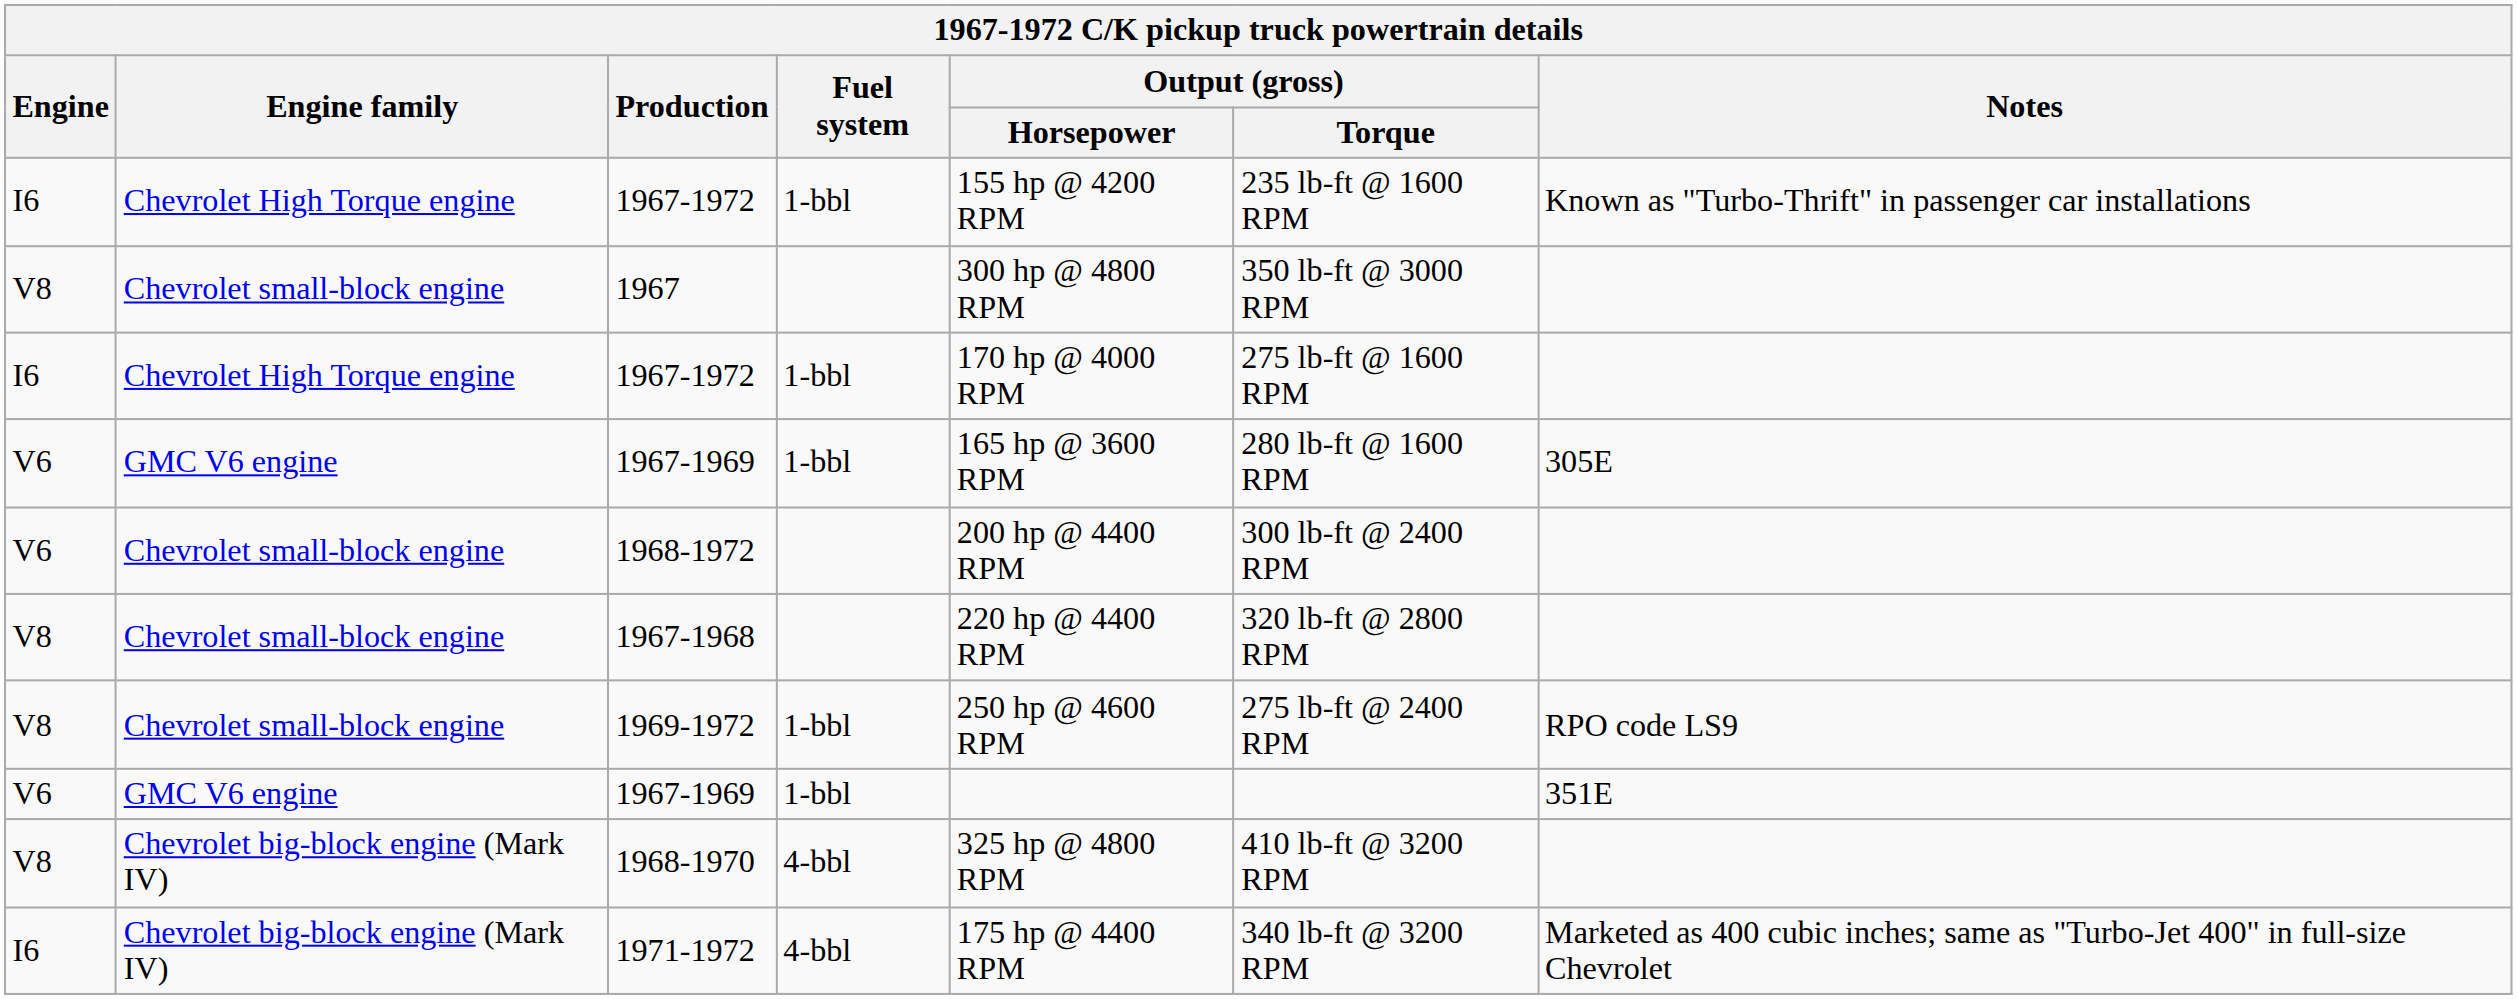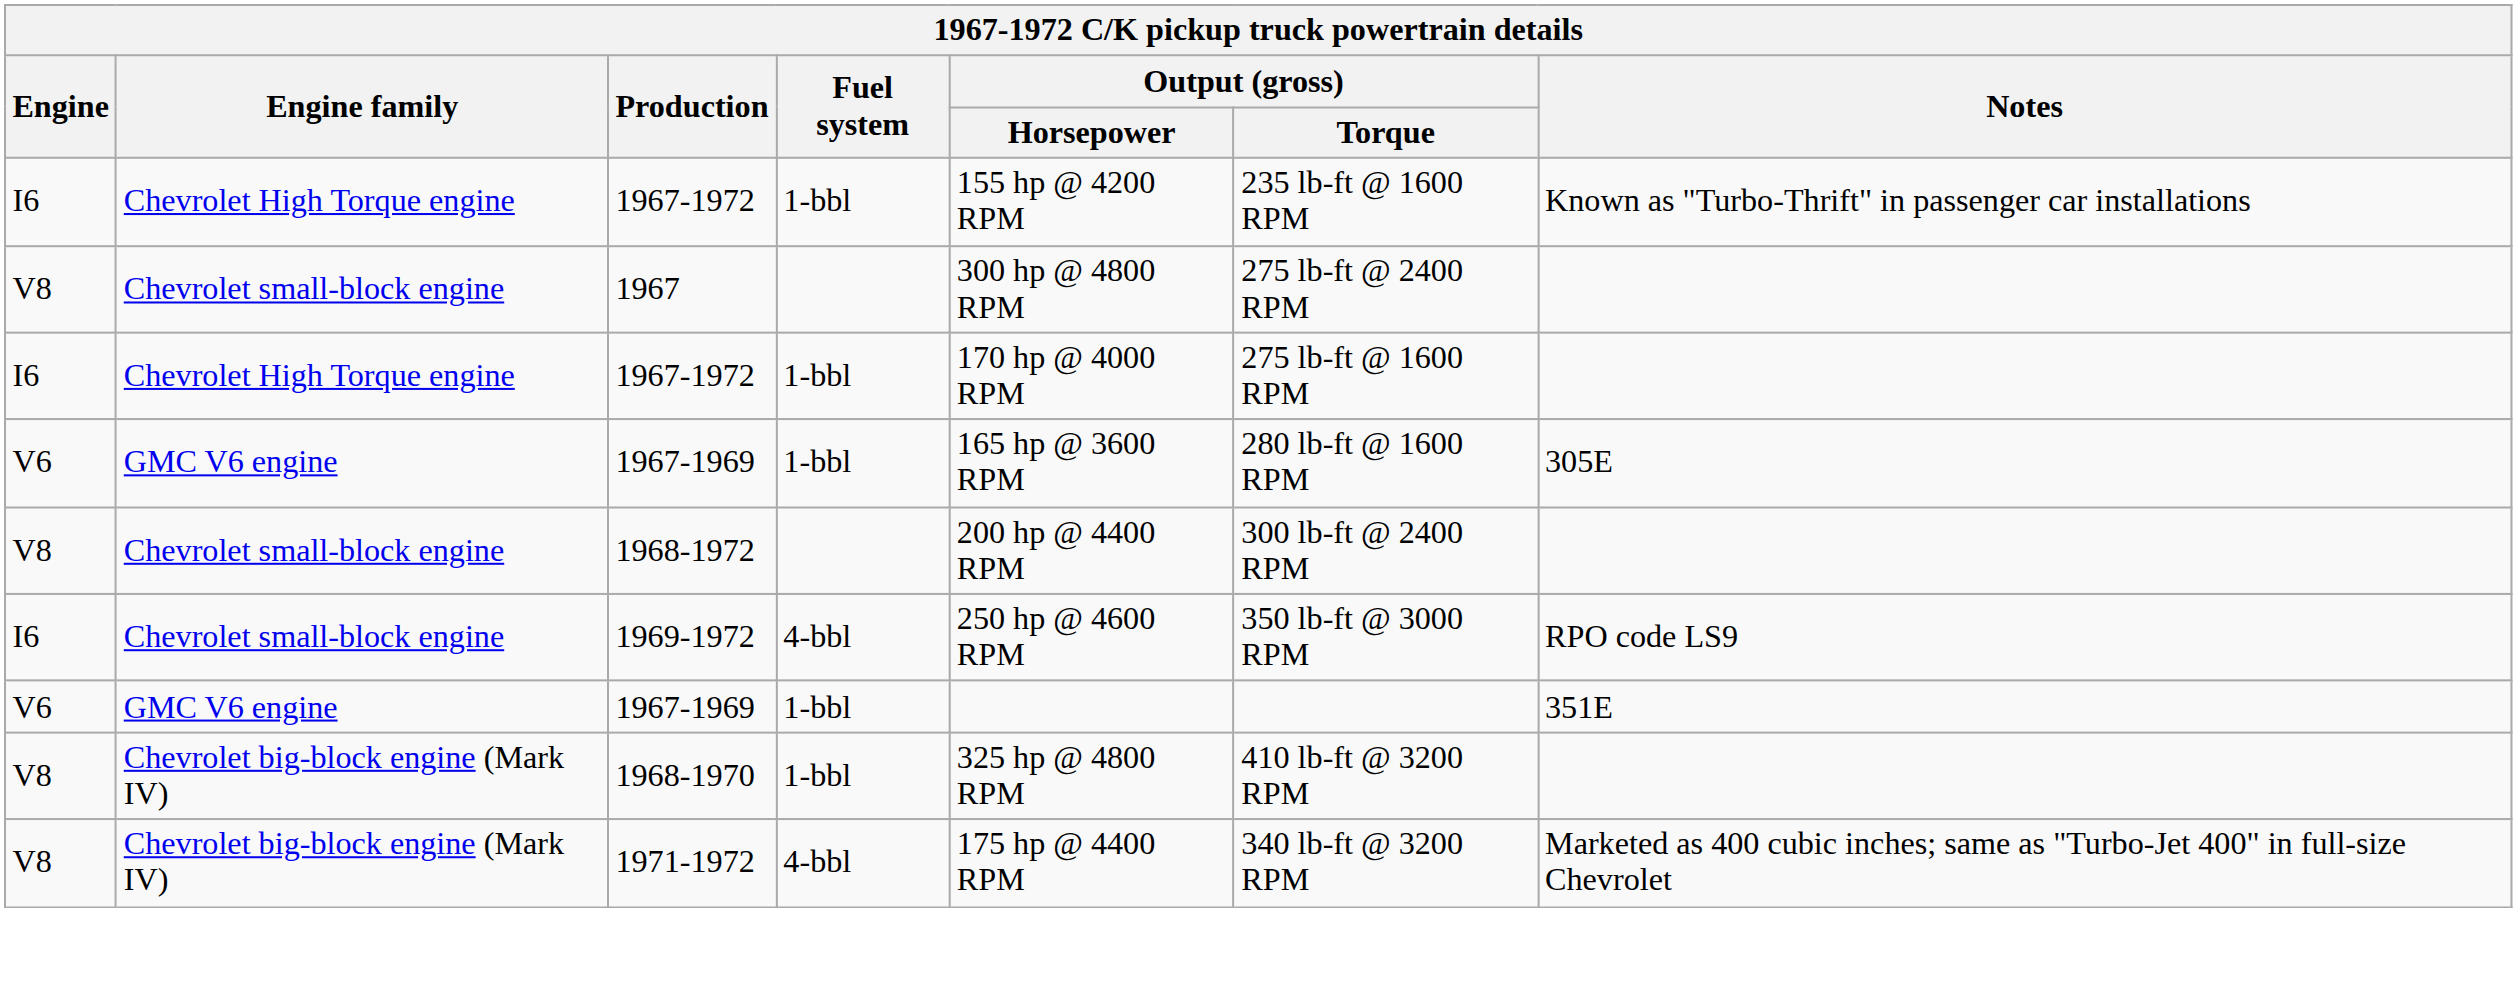 <table class="wikitable">
 <tr>
 <th colspan="7">1967-1972 C/K pickup truck powertrain details</th>
 </tr>
 <tr>
 <th rowspan="2">Engine</th>
 <th rowspan="2">Engine family</th>
 <th rowspan="2">Production</th>
 <th rowspan="2">Fuel system</th>
 <th colspan="2">Output (gross)</th>
 <th rowspan="2">Notes</th>
 </tr>
 <tr>
 <th>Horsepower</th>
 <th>Torque</th>
 </tr>
 <tr>
 <td> I6</td>
 <td><a href='#'>Chevrolet High Torque engine</a></td>
 <td>1967-1972</td>
 <td>1-bbl</td>
 <td>155 hp @ 4200 RPM</td>
 <td>235 lb-ft @ 1600 RPM</td>
 <td>Known as "Turbo-Thrift" in passenger car installations</td>
 </tr>
 <tr>
 <td> V8</td>
 <td><a href='#'>Chevrolet small-block engine</a></td>
 <td>1967</td>
 <td></td>
 <td>300 hp @ 4800 RPM</td>
-<td>350 lb-ft @ 3000 RPM</td>
+<td>275 lb-ft @ 2400 RPM</td>
 <td></td>
 </tr>
 <tr>
 <td> I6</td>
 <td><a href='#'>Chevrolet High Torque engine</a></td>
 <td>1967-1972</td>
 <td>1-bbl</td>
 <td>170 hp @ 4000 RPM</td>
 <td>275 lb-ft @ 1600 RPM</td>
 <td></td>
 </tr>
 <tr>
 <td> V6</td>
 <td><a href='#'>GMC V6 engine</a></td>
 <td>1967-1969</td>
 <td>1-bbl</td>
 <td>165 hp @ 3600 RPM</td>
 <td>280 lb-ft @ 1600 RPM</td>
 <td>305E</td>
 </tr>
 <tr>
-<td> V6</td>
+<td> V8</td>
 <td><a href='#'>Chevrolet small-block engine</a></td>
 <td>1968-1972</td>
 <td></td>
 <td>200 hp @ 4400 RPM</td>
 <td>300 lb-ft @ 2400 RPM</td>
 <td></td>
 </tr>
 <tr>
-<td> V8</td>
-<td><a href='#'>Chevrolet small-block engine</a></td>
-<td>1967-1968</td>
-<td></td>
-<td>220 hp @ 4400 RPM</td>
-<td>320 lb-ft @ 2800 RPM</td>
-<td></td>
-</tr>
-<tr>
-<td> V8</td>
+<td> I6</td>
 <td><a href='#'>Chevrolet small-block engine</a></td>
 <td>1969-1972</td>
-<td>1-bbl</td>
+<td>4-bbl</td>
 <td>250 hp @ 4600 RPM</td>
-<td>275 lb-ft @ 2400 RPM</td>
+<td>350 lb-ft @ 3000 RPM</td>
 <td>RPO code LS9</td>
 </tr>
 <tr>
 <td> V6</td>
 <td><a href='#'>GMC V6 engine</a></td>
 <td>1967-1969</td>
 <td>1-bbl</td>
 <td></td>
 <td></td>
 <td>351E</td>
 </tr>
 <tr>
 <td> V8</td>
 <td><a href='#'>Chevrolet big-block engine</a> (Mark IV)</td>
 <td>1968-1970</td>
-<td>4-bbl</td>
+<td>1-bbl</td>
 <td>325 hp @ 4800 RPM</td>
 <td>410 lb-ft @ 3200 RPM</td>
 <td></td>
 </tr>
 <tr>
-<td> I6</td>
+<td> V8</td>
 <td><a href='#'>Chevrolet big-block engine</a> (Mark IV)</td>
 <td>1971-1972</td>
 <td>4-bbl</td>
 <td>175 hp @ 4400 RPM</td>
 <td>340 lb-ft @ 3200 RPM</td>
 <td>Marketed as 400 cubic inches; same as "Turbo-Jet 400" in full-size Chevrolet</td>
 </tr>
 </table>
